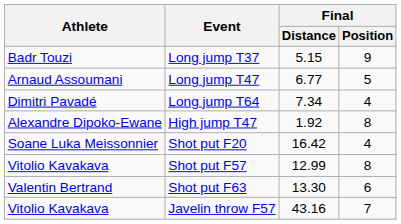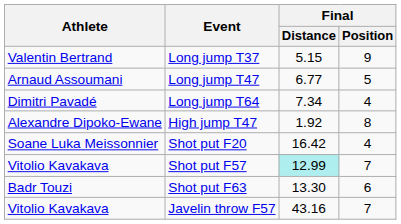 <table class="wikitable" style="font-size:90%">
 <tr>
 <th rowspan="2">Athlete</th>
 <th rowspan="2">Event</th>
 <th colspan="2">Final</th>
 </tr>
 <tr style="font-size:95%">
 <th>Distance</th>
 <th>Position</th>
 </tr>
 <tr align=center>
-<td align=left><a href='#'>Badr Touzi</a></td>
+<td align=left><a href='#'>Valentin Bertrand</a></td>
 <td align=left><a href='#'>Long jump T37</a></td>
 <td>5.15</td>
 <td>9</td>
 </tr>
 <tr align=center>
 <td align=left><a href='#'>Arnaud Assoumani</a></td>
 <td align=left><a href='#'>Long jump T47</a></td>
 <td>6.77</td>
 <td>5</td>
 </tr>
 <tr align=center>
 <td align=left><a href='#'>Dimitri Pavadé</a></td>
 <td align=left><a href='#'>Long jump T64</a></td>
 <td>7.34</td>
 <td>4</td>
 </tr>
 <tr align=center>
 <td align=left><a href='#'>Alexandre Dipoko-Ewane</a></td>
 <td align=left><a href='#'>High jump T47</a></td>
 <td>1.92</td>
 <td>8</td>
 </tr>
 <tr align=center>
 <td align=left><a href='#'>Soane Luka Meissonnier</a></td>
 <td align=left><a href='#'>Shot put F20</a></td>
 <td>16.42</td>
 <td>4</td>
 </tr>
 <tr align=center>
 <td align=left><a href='#'>Vitolio Kavakava</a></td>
 <td align=left><a href='#'>Shot put F57</a></td>
-<td>12.99</td>
-<td>8</td>
+<td style="background: paleturquoise;">12.99</td>
+<td>7</td>
 </tr>
 <tr align=center>
-<td align=left><a href='#'>Valentin Bertrand</a></td>
+<td align=left><a href='#'>Badr Touzi</a></td>
 <td align=left><a href='#'>Shot put F63</a></td>
 <td>13.30</td>
 <td>6</td>
 </tr>
 <tr align=center>
 <td align=left><a href='#'>Vitolio Kavakava</a></td>
 <td align=left><a href='#'>Javelin throw F57</a></td>
 <td>43.16</td>
 <td>7</td>
 </tr>
 </table>
